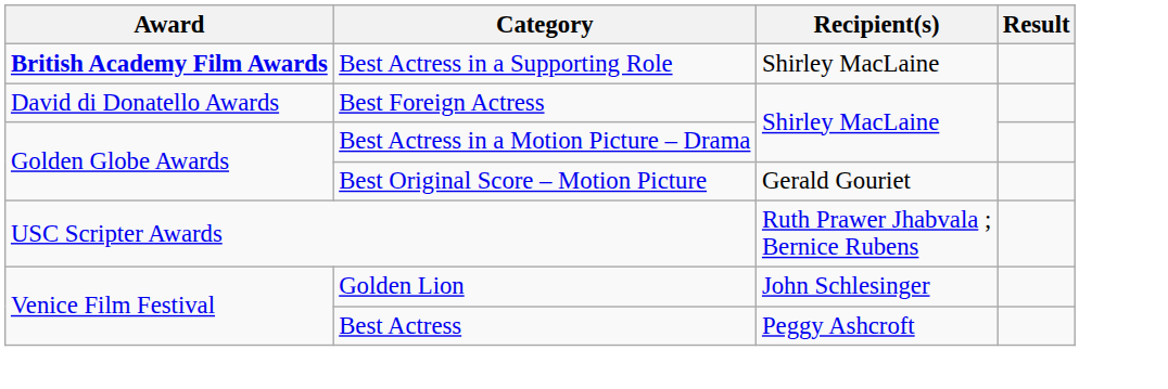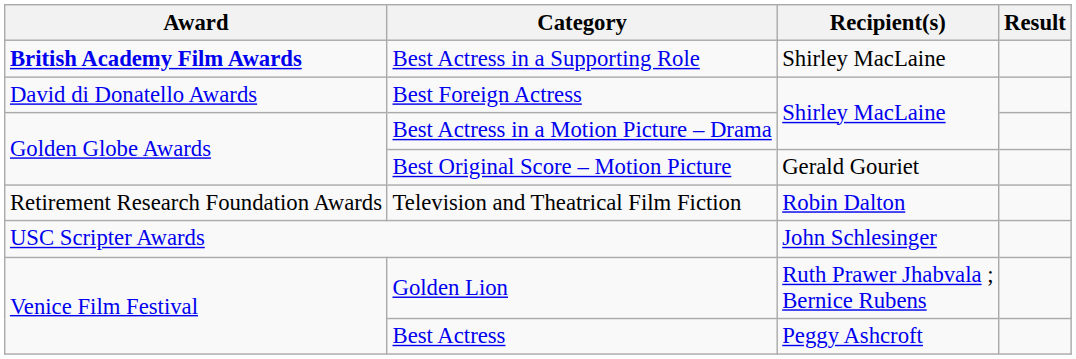 <table class="wikitable plainrowheaders sortable">
 <tr>
 <th>Award</th>
 <th>Category</th>
 <th>Recipient(s)</th>
 <th>Result</th>
 </tr>
 <tr>
 <td><strong><a href='#'>British Academy Film Awards</a></strong></td>
 <td><a href='#'>Best Actress in a Supporting Role</a></td>
 <td>Shirley MacLaine</td>
 <td></td>
 </tr>
 <tr>
 <td><a href='#'>David di Donatello Awards</a></td>
 <td><a href='#'>Best Foreign Actress</a></td>
 <td rowspan="2"><a href='#'>Shirley MacLaine</a></td>
 <td></td>
 </tr>
 <tr>
 <td rowspan="2"><a href='#'>Golden Globe Awards</a></td>
 <td><a href='#'>Best Actress in a Motion Picture – Drama</a></td>
 <td></td>
 </tr>
 <tr>
 <td><a href='#'>Best Original Score – Motion Picture</a></td>
 <td>Gerald Gouriet</td>
 <td></td>
 </tr>
 <tr>
+<td>Retirement Research Foundation Awards</td>
+<td>Television and Theatrical Film Fiction</td>
+<td><a href='#'>Robin Dalton</a></td>
+<td></td>
+</tr>
+<tr>
 <td colspan="2"><a href='#'>USC Scripter Awards</a></td>
-<td><a href='#'>Ruth Prawer Jhabvala</a> ; <br> <a href='#'>Bernice Rubens</a> </td>
+<td><a href='#'>John Schlesinger</a></td>
 <td></td>
 </tr>
 <tr>
 <td rowspan="2"><a href='#'>Venice Film Festival</a></td>
 <td><a href='#'>Golden Lion</a></td>
-<td><a href='#'>John Schlesinger</a></td>
+<td><a href='#'>Ruth Prawer Jhabvala</a> ; <br> <a href='#'>Bernice Rubens</a> </td>
 <td></td>
 </tr>
 <tr>
 <td><a href='#'>Best Actress</a></td>
 <td><a href='#'>Peggy Ashcroft</a></td>
 <td></td>
 </tr>
 </table>
